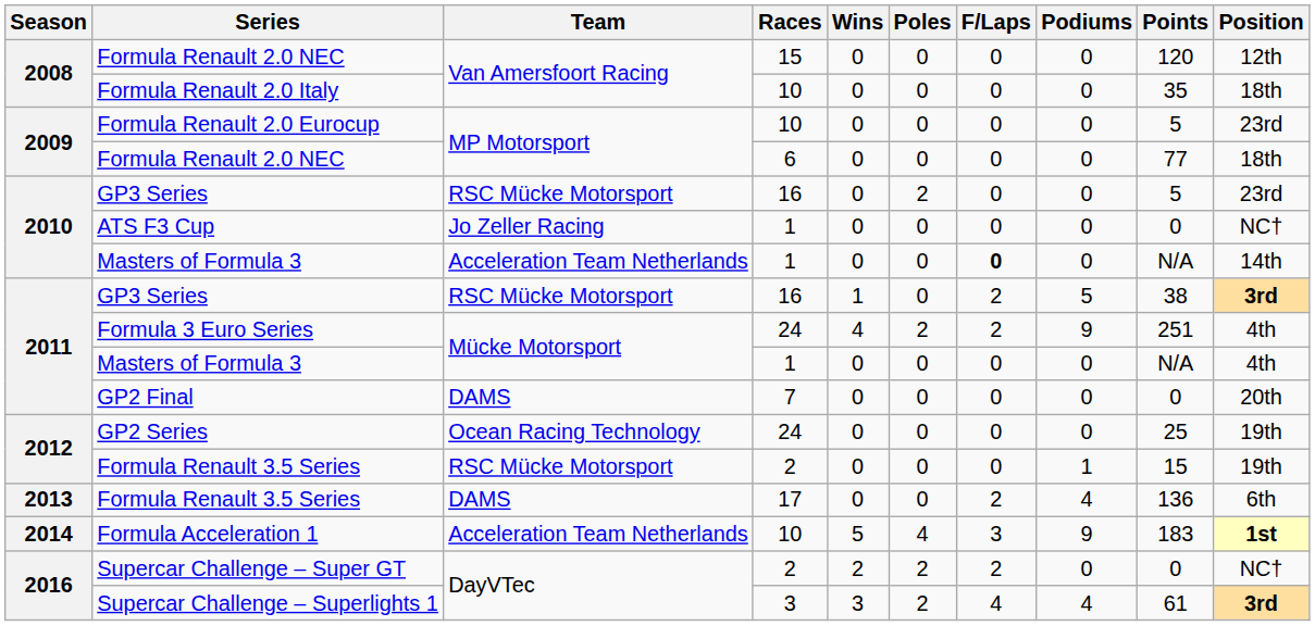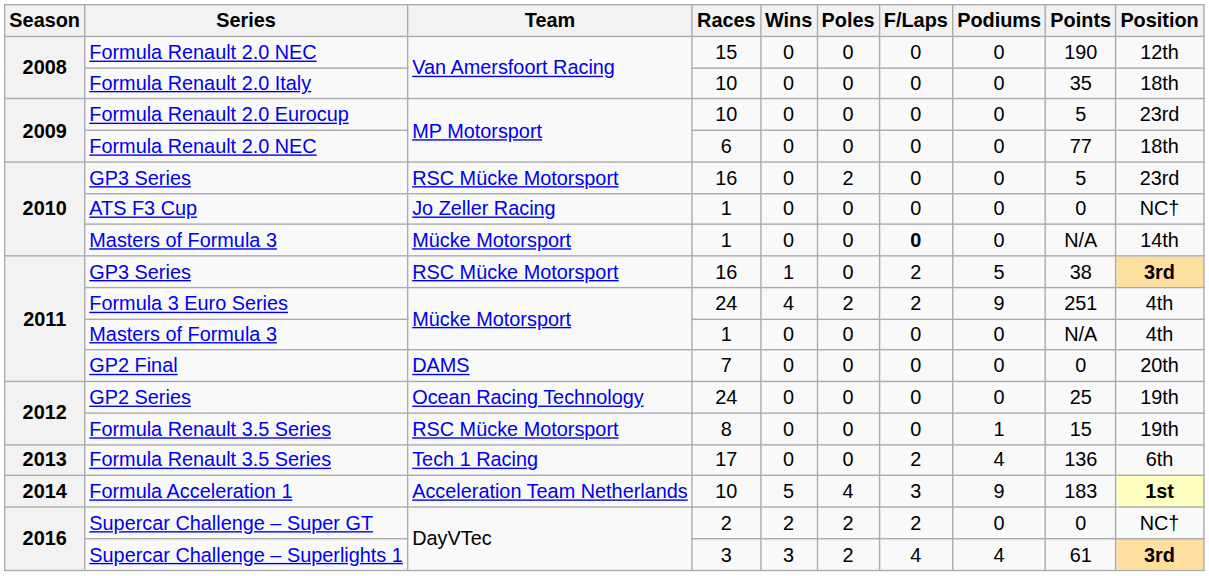 <table class="wikitable" style="font-size: 90%; text-align:center">
 <tr>
 <th>Season</th>
 <th>Series</th>
 <th>Team</th>
 <th>Races</th>
 <th>Wins</th>
 <th>Poles</th>
 <th>F/Laps</th>
 <th>Podiums</th>
 <th>Points</th>
 <th>Position</th>
 </tr>
 <tr>
 <th rowspan=2>2008</th>
 <td align=left><a href='#'>Formula Renault 2.0 NEC</a></td>
 <td align=left rowspan=2><a href='#'>Van Amersfoort Racing</a></td>
 <td>15</td>
 <td>0</td>
 <td>0</td>
 <td>0</td>
 <td>0</td>
-<td>120</td>
+<td>190</td>
 <td>12th</td>
 </tr>
 <tr>
 <td align=left><a href='#'>Formula Renault 2.0 Italy</a></td>
 <td>10</td>
 <td>0</td>
 <td>0</td>
 <td>0</td>
 <td>0</td>
 <td>35</td>
 <td>18th</td>
 </tr>
 <tr>
 <th rowspan=2>2009</th>
 <td align=left><a href='#'>Formula Renault 2.0 Eurocup</a></td>
 <td align=left rowspan=2><a href='#'>MP Motorsport</a></td>
 <td>10</td>
 <td>0</td>
 <td>0</td>
 <td>0</td>
 <td>0</td>
 <td>5</td>
 <td>23rd</td>
 </tr>
 <tr>
 <td align=left><a href='#'>Formula Renault 2.0 NEC</a></td>
 <td>6</td>
 <td>0</td>
 <td>0</td>
 <td>0</td>
 <td>0</td>
 <td>77</td>
 <td>18th</td>
 </tr>
 <tr>
 <th rowspan=3>2010</th>
 <td align=left><a href='#'>GP3 Series</a></td>
 <td align=left><a href='#'>RSC Mücke Motorsport</a></td>
 <td>16</td>
 <td>0</td>
 <td>2</td>
 <td>0</td>
 <td>0</td>
 <td>5</td>
 <td>23rd</td>
 </tr>
 <tr>
 <td align=left><a href='#'>ATS F3 Cup</a></td>
 <td align=left><a href='#'>Jo Zeller Racing</a></td>
 <td>1</td>
 <td>0</td>
 <td>0</td>
 <td>0</td>
 <td>0</td>
 <td>0</td>
 <td>NC†</td>
 </tr>
 <tr>
 <td align=left><a href='#'>Masters of Formula 3</a></td>
-<td align=left><a href='#'>Acceleration Team Netherlands</a></td>
+<td align=left><a href='#'>Mücke Motorsport</a></td>
 <td>1</td>
 <td>0</td>
 <td>0</td>
 <td><strong>0</strong></td>
 <td>0</td>
 <td>N/A</td>
 <td>14th</td>
 </tr>
 <tr>
 <th rowspan=4>2011</th>
 <td align=left><a href='#'>GP3 Series</a></td>
 <td align=left><a href='#'>RSC Mücke Motorsport</a></td>
 <td>16</td>
 <td>1</td>
 <td>0</td>
 <td>2</td>
 <td>5</td>
 <td>38</td>
 <td style="background:#ffdf9f;"><strong>3rd</strong></td>
 </tr>
 <tr>
 <td align=left><a href='#'>Formula 3 Euro Series</a></td>
 <td align=left rowspan=2><a href='#'>Mücke Motorsport</a></td>
 <td>24</td>
 <td>4</td>
 <td>2</td>
 <td>2</td>
 <td>9</td>
 <td>251</td>
 <td>4th</td>
 </tr>
 <tr>
 <td align=left><a href='#'>Masters of Formula 3</a></td>
 <td>1</td>
 <td>0</td>
 <td>0</td>
 <td>0</td>
 <td>0</td>
 <td>N/A</td>
 <td>4th</td>
 </tr>
 <tr>
 <td align=left><a href='#'>GP2 Final</a></td>
 <td align=left><a href='#'>DAMS</a></td>
 <td>7</td>
 <td>0</td>
 <td>0</td>
 <td>0</td>
 <td>0</td>
 <td>0</td>
 <td>20th</td>
 </tr>
 <tr>
 <th rowspan=2>2012</th>
 <td align=left><a href='#'>GP2 Series</a></td>
 <td align=left><a href='#'>Ocean Racing Technology</a></td>
 <td>24</td>
 <td>0</td>
 <td>0</td>
 <td>0</td>
 <td>0</td>
 <td>25</td>
 <td>19th</td>
 </tr>
 <tr>
 <td align=left><a href='#'>Formula Renault 3.5 Series</a></td>
 <td align=left><a href='#'>RSC Mücke Motorsport</a></td>
-<td>2</td>
+<td>8</td>
 <td>0</td>
 <td>0</td>
 <td>0</td>
 <td>1</td>
 <td>15</td>
 <td>19th</td>
 </tr>
 <tr>
 <th>2013</th>
 <td align=left><a href='#'>Formula Renault 3.5 Series</a></td>
-<td align=left><a href='#'>DAMS</a></td>
+<td align=left><a href='#'>Tech 1 Racing</a></td>
 <td>17</td>
 <td>0</td>
 <td>0</td>
 <td>2</td>
 <td>4</td>
 <td>136</td>
 <td>6th</td>
 </tr>
 <tr>
 <th>2014</th>
 <td align=left><a href='#'>Formula Acceleration 1</a></td>
 <td align=left><a href='#'>Acceleration Team Netherlands</a></td>
 <td>10</td>
 <td>5</td>
 <td>4</td>
 <td>3</td>
 <td>9</td>
 <td>183</td>
 <td style="background:#FFFFBF;"><strong>1st</strong></td>
 </tr>
 <tr>
 <th rowspan=2>2016</th>
 <td align=left><a href='#'>Supercar Challenge – Super GT</a></td>
 <td rowspan=2 align=left>DayVTec</td>
 <td>2</td>
 <td>2</td>
 <td>2</td>
 <td>2</td>
 <td>0</td>
 <td>0</td>
 <td>NC†</td>
 </tr>
 <tr>
 <td align=left><a href='#'>Supercar Challenge – Superlights 1</a></td>
 <td>3</td>
 <td>3</td>
 <td>2</td>
 <td>4</td>
 <td>4</td>
 <td>61</td>
 <td style="background:#ffdf9f;"><strong>3rd</strong></td>
 </tr>
 </table>
